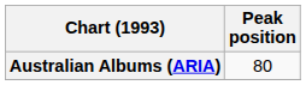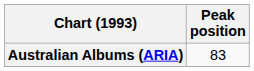 <table class="wikitable plainrowheaders sortable" style="text-align:center">
 <tr>
 <th scope="col">Chart (1993)</th>
 <th scope="col">Peak<br>position</th>
 </tr>
 <tr>
 <th scope="row">Australian Albums (<a href='#'>ARIA</a>)</th>
-<td>80</td>
+<td>83</td>
 </tr>
 <tr>
 </tr>
 <tr>
 </tr>
 <tr>
 </tr>
 <tr>
 </tr>
 <tr>
 </tr>
 <tr>
 </tr>
 <tr>
 </tr>
 <tr>
 </tr>
 <tr>
 </tr>
 </table>
